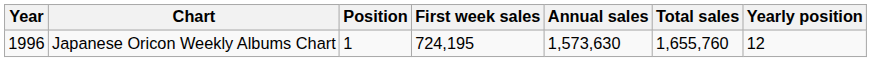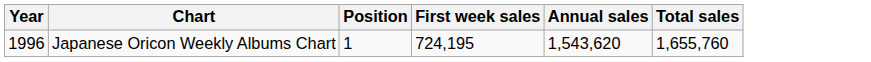 <table class="wikitable">
 <tr>
 <th>Year</th>
 <th>Chart</th>
 <th>Position</th>
 <th>First week sales</th>
 <th>Annual sales</th>
 <th>Total sales</th>
-<th>Yearly position</th>
 </tr>
 <tr>
 <td>1996</td>
 <td>Japanese Oricon Weekly Albums Chart</td>
 <td>1</td>
 <td>724,195</td>
-<td>1,573,630</td>
+<td>1,543,620</td>
 <td>1,655,760</td>
-<td>12</td>
 </tr>
 </table>
